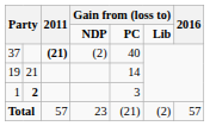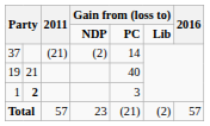 <table class="wikitable" style="text-align:right">
 <tr>
 <th rowspan="2" colspan="2">Party</th>
 <th rowspan="2">2011</th>
 <th colspan="3">Gain from (loss to)</th>
 <th rowspan="2">2016</th>
 </tr>
 <tr>
 <td><strong>NDP</strong></td>
 <td><strong>PC</strong></td>
 <td><strong>Lib</strong></td>
 </tr>
 <tr>
 <td>37</td>
 <td></td>
-<td><strong>(21)</strong></td>
+<td>(21)</td>
 <td>(2)</td>
-<td>40</td>
+<td>14</td>
 </tr>
 <tr>
 <td>19</td>
 <td>21</td>
 <td></td>
 <td></td>
-<td>14</td>
+<td>40</td>
 </tr>
 <tr>
 <td>1</td>
 <td><strong>2</strong></td>
 <td></td>
 <td></td>
 <td>3</td>
 </tr>
 <tr>
 <td colspan="2" style="text-align:left;"><strong>Total</strong></td>
 <td>57</td>
 <td>23</td>
 <td>(21)</td>
 <td>(2)</td>
 <td>57</td>
 </tr>
 </table>
